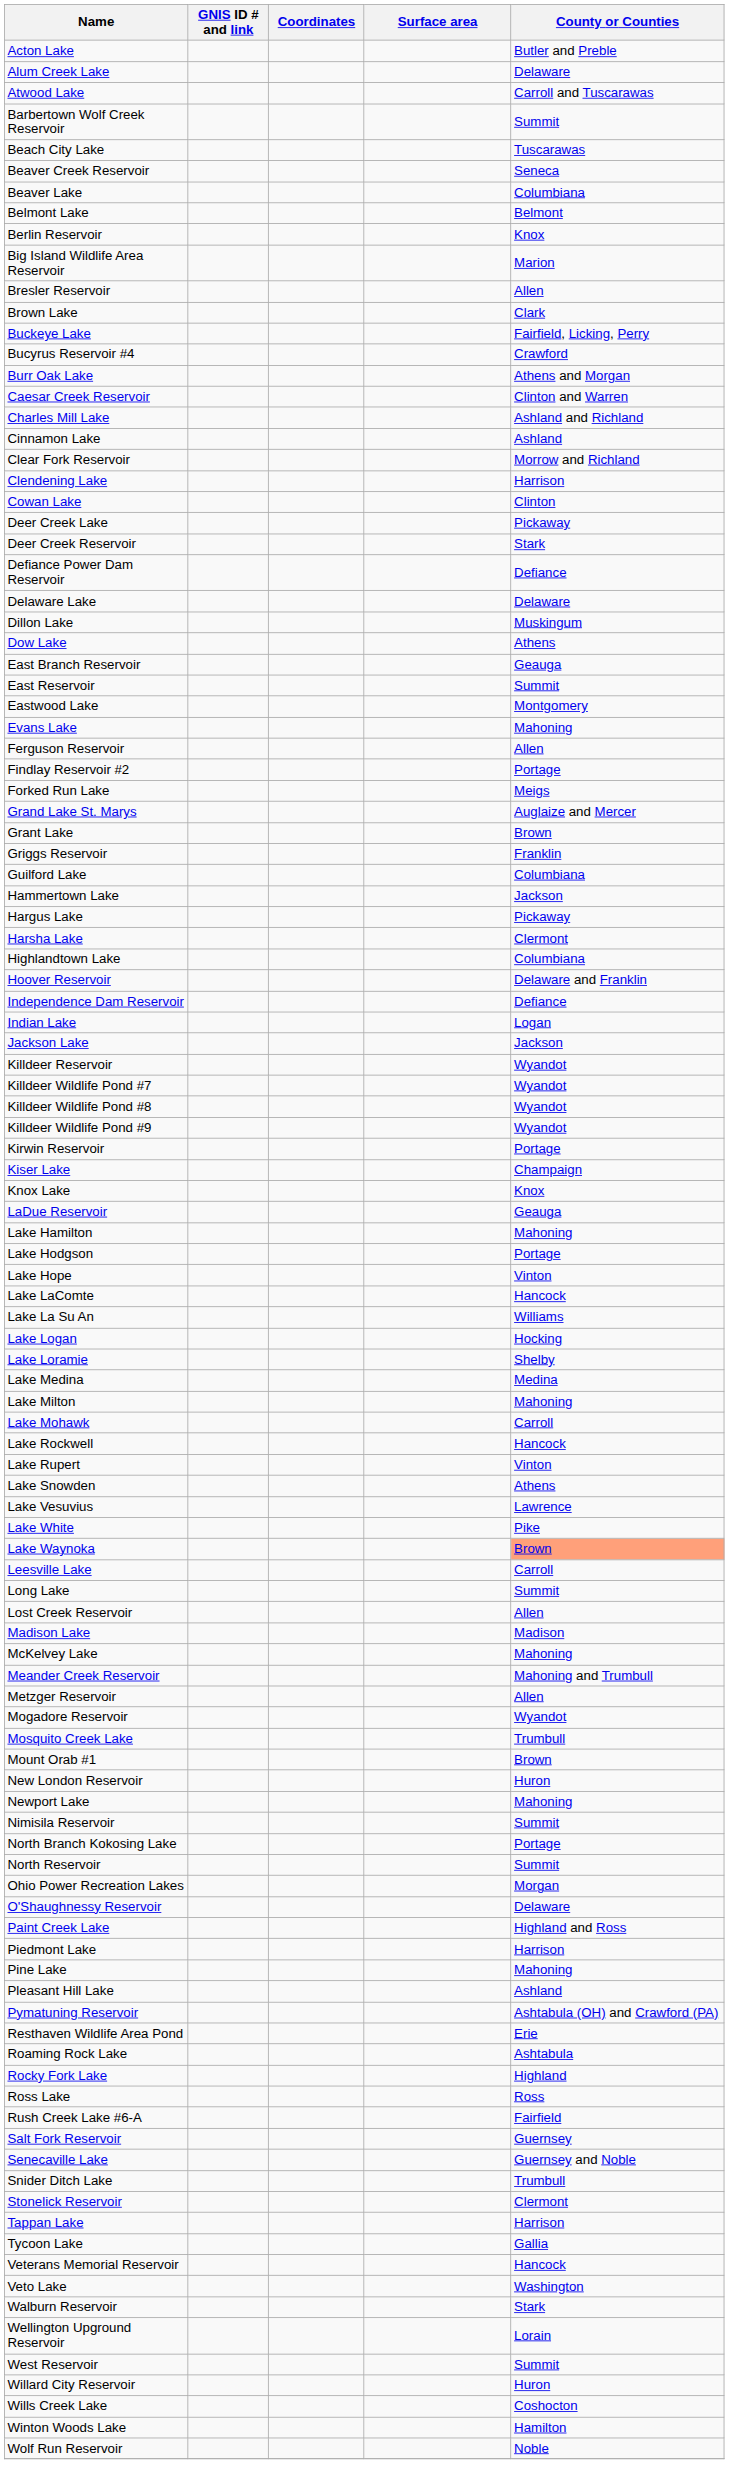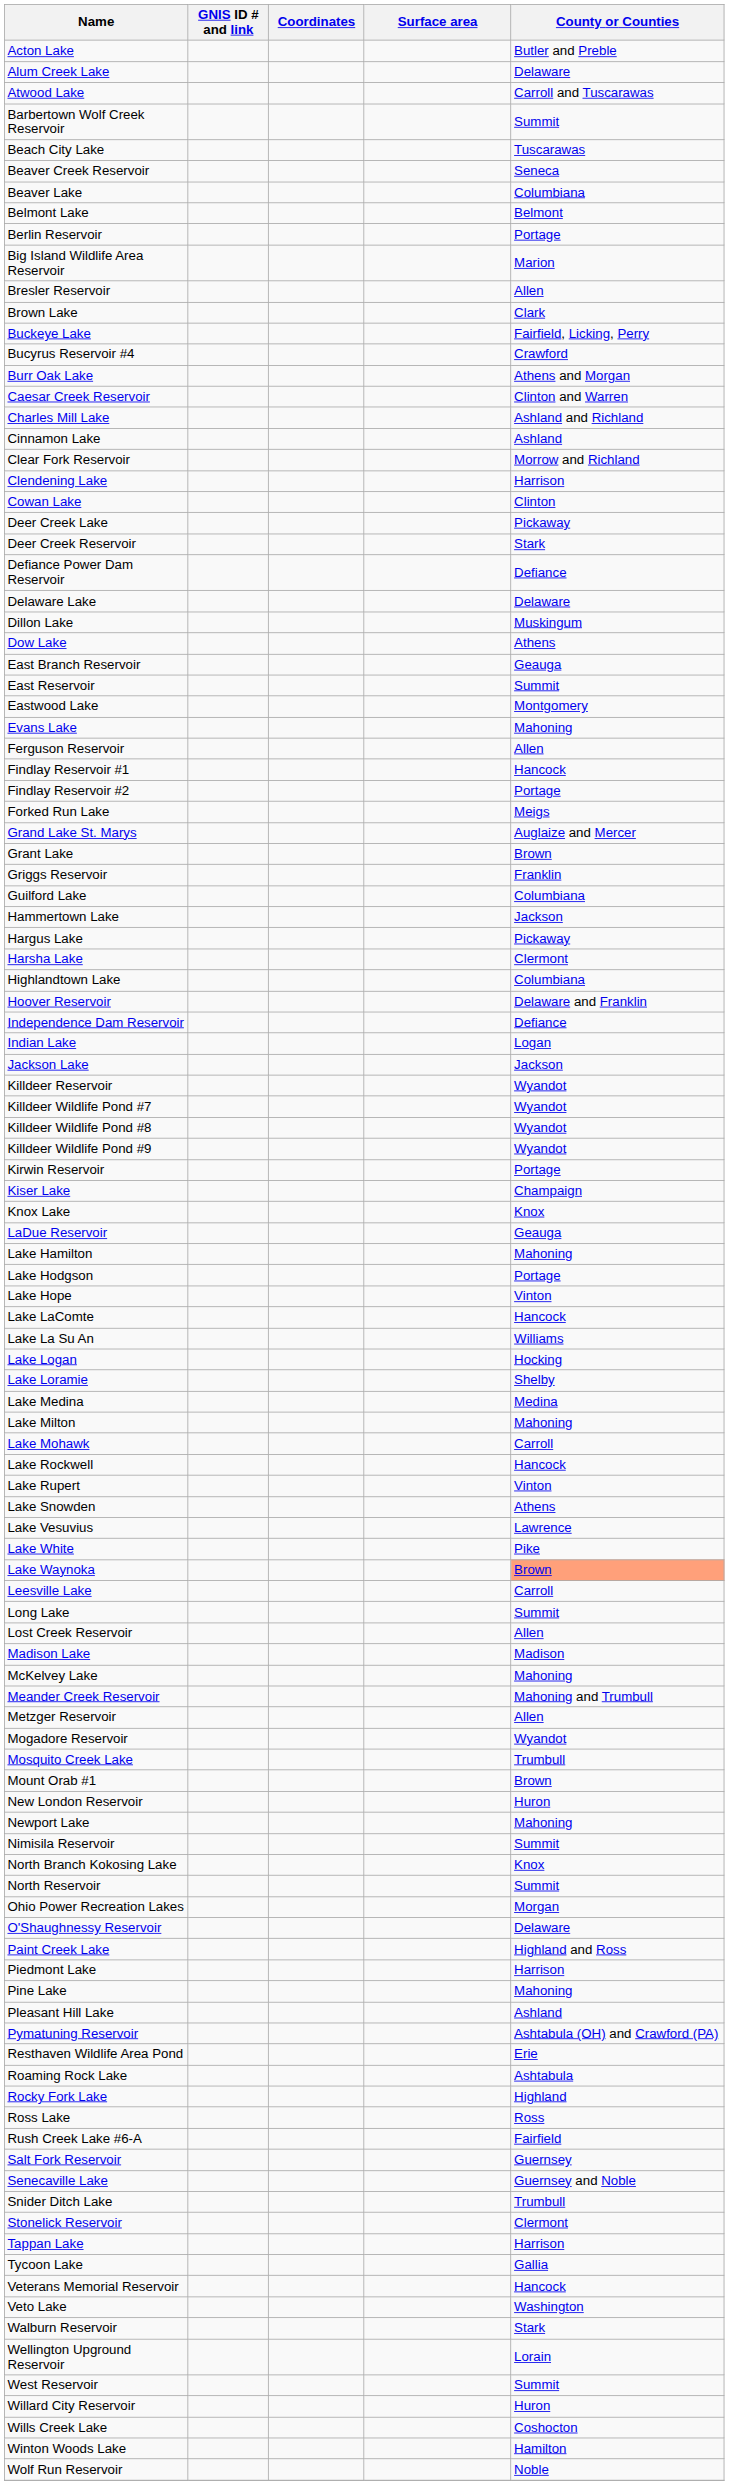 <table class="wikitable sortable">
 <tr>
 <th width="25%">Name<br></th>
 <th width="11%"><a href='#'>GNIS</a> ID #<br>and <a href='#'>link</a><br></th>
 <th width="13%"><a href='#'>Coordinates</a><br></th>
 <th width="20%", data-sort-type="number"><a href='#'>Surface area</a><br></th>
 <th width="29%"><a href='#'>County <span>or</span> Counties</a><br></th>
 </tr>
 <tr>
 <td><a href='#'>Acton Lake</a></td>
 <td></td>
 <td></td>
 <td></td>
 <td><a href='#'>Butler</a> and <a href='#'>Preble</a></td>
 </tr>
 <tr>
 <td><a href='#'>Alum Creek Lake</a></td>
 <td></td>
 <td></td>
 <td></td>
 <td><a href='#'>Delaware</a></td>
 </tr>
 <tr>
 <td><a href='#'>Atwood Lake</a></td>
 <td></td>
 <td></td>
 <td></td>
 <td><a href='#'>Carroll</a> and <a href='#'>Tuscarawas</a></td>
 </tr>
 <tr>
 <td>Barbertown Wolf Creek Reservoir</td>
 <td></td>
 <td></td>
 <td></td>
 <td><a href='#'>Summit</a></td>
 </tr>
 <tr>
 <td>Beach City Lake</td>
 <td></td>
 <td></td>
 <td></td>
 <td><a href='#'>Tuscarawas</a></td>
 </tr>
 <tr>
 <td>Beaver Creek Reservoir</td>
 <td></td>
 <td></td>
 <td></td>
 <td><a href='#'>Seneca</a></td>
 </tr>
 <tr>
 <td>Beaver Lake</td>
 <td></td>
 <td></td>
 <td></td>
 <td><a href='#'>Columbiana</a></td>
 </tr>
 <tr>
 <td>Belmont Lake</td>
 <td></td>
 <td></td>
 <td></td>
 <td><a href='#'>Belmont</a></td>
 </tr>
 <tr>
 <td>Berlin Reservoir</td>
 <td></td>
 <td></td>
 <td></td>
-<td><a href='#'>Knox</a></td>
+<td><a href='#'>Portage</a></td>
 </tr>
 <tr>
 <td>Big Island Wildlife Area Reservoir</td>
 <td></td>
 <td></td>
 <td></td>
 <td><a href='#'>Marion</a></td>
 </tr>
 <tr>
 <td>Bresler Reservoir</td>
 <td></td>
 <td></td>
 <td></td>
 <td><a href='#'>Allen</a></td>
 </tr>
 <tr>
 <td>Brown Lake</td>
 <td></td>
 <td></td>
 <td></td>
 <td><a href='#'>Clark</a></td>
 </tr>
 <tr>
 <td><a href='#'>Buckeye Lake</a></td>
 <td></td>
 <td></td>
 <td></td>
 <td><a href='#'>Fairfield</a>, <a href='#'>Licking</a>, <a href='#'>Perry</a></td>
 </tr>
 <tr>
 <td>Bucyrus Reservoir #4</td>
 <td></td>
 <td></td>
 <td></td>
 <td><a href='#'>Crawford</a></td>
 </tr>
 <tr>
 <td><a href='#'>Burr Oak Lake</a></td>
 <td></td>
 <td></td>
 <td></td>
 <td><a href='#'>Athens</a> and <a href='#'>Morgan</a></td>
 </tr>
 <tr>
 <td><a href='#'>Caesar Creek Reservoir</a></td>
 <td></td>
 <td></td>
 <td></td>
 <td><a href='#'>Clinton</a> and <a href='#'>Warren</a></td>
 </tr>
 <tr>
 <td><a href='#'>Charles Mill Lake</a></td>
 <td></td>
 <td></td>
 <td></td>
 <td><a href='#'>Ashland</a> and  <a href='#'>Richland</a></td>
 </tr>
 <tr>
 <td>Cinnamon Lake</td>
 <td></td>
 <td></td>
 <td></td>
 <td><a href='#'>Ashland</a></td>
 </tr>
 <tr>
 <td>Clear Fork Reservoir</td>
 <td></td>
 <td></td>
 <td></td>
 <td><a href='#'>Morrow</a> and <a href='#'>Richland</a></td>
 </tr>
 <tr>
 <td><a href='#'>Clendening Lake</a></td>
 <td></td>
 <td></td>
 <td></td>
 <td><a href='#'>Harrison</a></td>
 </tr>
 <tr>
 <td><a href='#'>Cowan Lake</a></td>
 <td></td>
 <td></td>
 <td></td>
 <td><a href='#'>Clinton</a></td>
 </tr>
 <tr>
 <td>Deer Creek Lake</td>
 <td></td>
 <td></td>
 <td></td>
 <td><a href='#'>Pickaway</a></td>
 </tr>
 <tr>
 <td>Deer Creek Reservoir</td>
 <td></td>
 <td></td>
 <td></td>
 <td><a href='#'>Stark</a></td>
 </tr>
 <tr>
 <td>Defiance Power Dam Reservoir</td>
 <td></td>
 <td></td>
 <td></td>
 <td><a href='#'>Defiance</a></td>
 </tr>
 <tr>
 <td>Delaware Lake</td>
 <td></td>
 <td></td>
 <td></td>
 <td><a href='#'>Delaware</a></td>
 </tr>
 <tr>
 <td>Dillon Lake</td>
 <td></td>
 <td></td>
 <td></td>
 <td><a href='#'>Muskingum</a></td>
 </tr>
 <tr>
 <td><a href='#'>Dow Lake</a></td>
 <td></td>
 <td></td>
 <td></td>
 <td><a href='#'>Athens</a></td>
 </tr>
 <tr>
 <td>East Branch Reservoir</td>
 <td></td>
 <td></td>
 <td></td>
 <td><a href='#'>Geauga</a></td>
 </tr>
 <tr>
 <td>East Reservoir</td>
 <td></td>
 <td></td>
 <td></td>
 <td><a href='#'>Summit</a></td>
 </tr>
 <tr>
 <td>Eastwood Lake</td>
 <td></td>
 <td></td>
 <td></td>
 <td><a href='#'>Montgomery</a></td>
 </tr>
 <tr>
 <td><a href='#'>Evans Lake</a></td>
 <td></td>
 <td></td>
 <td></td>
 <td><a href='#'>Mahoning</a></td>
 </tr>
 <tr>
 <td>Ferguson Reservoir</td>
 <td></td>
 <td></td>
 <td></td>
 <td><a href='#'>Allen</a></td>
+</tr>
+<tr>
+<td>Findlay Reservoir #1</td>
+<td></td>
+<td></td>
+<td></td>
+<td><a href='#'>Hancock</a></td>
 </tr>
 <tr>
 <td>Findlay Reservoir #2</td>
 <td></td>
 <td></td>
 <td></td>
 <td><a href='#'>Portage</a></td>
 </tr>
 <tr>
 <td>Forked Run Lake</td>
 <td></td>
 <td></td>
 <td></td>
 <td><a href='#'>Meigs</a></td>
 </tr>
 <tr>
 <td><a href='#'>Grand Lake St. Marys</a></td>
 <td></td>
 <td></td>
 <td></td>
 <td><a href='#'>Auglaize</a> and <a href='#'>Mercer</a></td>
 </tr>
 <tr>
 <td>Grant Lake</td>
 <td></td>
 <td></td>
 <td></td>
 <td><a href='#'>Brown</a></td>
 </tr>
 <tr>
 <td>Griggs Reservoir</td>
 <td></td>
 <td></td>
 <td></td>
 <td><a href='#'>Franklin</a></td>
 </tr>
 <tr>
 <td>Guilford Lake</td>
 <td></td>
 <td></td>
 <td></td>
 <td><a href='#'>Columbiana</a></td>
 </tr>
 <tr>
 <td>Hammertown Lake</td>
 <td></td>
 <td></td>
 <td></td>
 <td><a href='#'>Jackson</a></td>
 </tr>
 <tr>
 <td>Hargus Lake</td>
 <td></td>
 <td></td>
 <td></td>
 <td><a href='#'>Pickaway</a></td>
 </tr>
 <tr>
 <td><a href='#'>Harsha Lake</a></td>
 <td></td>
 <td></td>
 <td></td>
 <td><a href='#'>Clermont</a></td>
 </tr>
 <tr>
 <td>Highlandtown Lake</td>
 <td></td>
 <td></td>
 <td></td>
 <td><a href='#'>Columbiana</a></td>
 </tr>
 <tr>
 <td><a href='#'>Hoover Reservoir</a></td>
 <td></td>
 <td></td>
 <td></td>
 <td><a href='#'>Delaware</a> and <a href='#'>Franklin</a></td>
 </tr>
 <tr>
 <td><a href='#'>Independence Dam Reservoir</a></td>
 <td></td>
 <td></td>
 <td></td>
 <td><a href='#'>Defiance</a></td>
 </tr>
 <tr>
 <td><a href='#'>Indian Lake</a></td>
 <td></td>
 <td></td>
 <td></td>
 <td><a href='#'>Logan</a></td>
 </tr>
 <tr>
 <td><a href='#'>Jackson Lake</a></td>
 <td></td>
 <td></td>
 <td></td>
 <td><a href='#'>Jackson</a></td>
 </tr>
 <tr>
 <td>Killdeer Reservoir</td>
 <td></td>
 <td></td>
 <td></td>
 <td><a href='#'>Wyandot</a></td>
 </tr>
 <tr>
 <td>Killdeer Wildlife Pond #7</td>
 <td></td>
 <td></td>
 <td></td>
 <td><a href='#'>Wyandot</a></td>
 </tr>
 <tr>
 <td>Killdeer Wildlife Pond #8</td>
 <td></td>
 <td></td>
 <td></td>
 <td><a href='#'>Wyandot</a></td>
 </tr>
 <tr>
 <td>Killdeer Wildlife Pond #9</td>
 <td></td>
 <td></td>
 <td></td>
 <td><a href='#'>Wyandot</a></td>
 </tr>
 <tr>
 <td>Kirwin Reservoir</td>
 <td></td>
 <td></td>
 <td></td>
 <td><a href='#'>Portage</a></td>
 </tr>
 <tr>
 <td><a href='#'>Kiser Lake</a></td>
 <td></td>
 <td></td>
 <td></td>
 <td><a href='#'>Champaign</a></td>
 </tr>
 <tr>
 <td>Knox Lake</td>
 <td></td>
 <td></td>
 <td></td>
 <td><a href='#'>Knox</a></td>
 </tr>
 <tr>
 <td><a href='#'>LaDue Reservoir</a></td>
 <td></td>
 <td></td>
 <td></td>
 <td><a href='#'>Geauga</a></td>
 </tr>
 <tr>
 <td>Lake Hamilton</td>
 <td></td>
 <td></td>
 <td></td>
 <td><a href='#'>Mahoning</a></td>
 </tr>
 <tr>
 <td>Lake Hodgson</td>
 <td></td>
 <td></td>
 <td></td>
 <td><a href='#'>Portage</a></td>
 </tr>
 <tr>
 <td>Lake Hope</td>
 <td></td>
 <td></td>
 <td></td>
 <td><a href='#'>Vinton</a></td>
 </tr>
 <tr>
 <td>Lake LaComte</td>
 <td></td>
 <td></td>
 <td></td>
 <td><a href='#'>Hancock</a></td>
 </tr>
 <tr>
 <td>Lake La Su An</td>
 <td></td>
 <td></td>
 <td></td>
 <td><a href='#'>Williams</a></td>
 </tr>
 <tr>
 <td><a href='#'>Lake Logan</a></td>
 <td></td>
 <td></td>
 <td></td>
 <td><a href='#'>Hocking</a></td>
 </tr>
 <tr>
 <td><a href='#'>Lake Loramie</a></td>
 <td></td>
 <td></td>
 <td></td>
 <td><a href='#'>Shelby</a></td>
 </tr>
 <tr>
 <td>Lake Medina</td>
 <td></td>
 <td></td>
 <td></td>
 <td><a href='#'>Medina</a></td>
 </tr>
 <tr>
 <td>Lake Milton</td>
 <td></td>
 <td></td>
 <td></td>
 <td><a href='#'>Mahoning</a></td>
 </tr>
 <tr>
 <td><a href='#'>Lake Mohawk</a></td>
 <td></td>
 <td></td>
 <td></td>
 <td><a href='#'>Carroll</a></td>
 </tr>
 <tr>
 <td>Lake Rockwell</td>
 <td></td>
 <td></td>
 <td></td>
 <td><a href='#'>Hancock</a></td>
 </tr>
 <tr>
 <td>Lake Rupert</td>
 <td></td>
 <td></td>
 <td></td>
 <td><a href='#'>Vinton</a></td>
 </tr>
 <tr>
 <td>Lake Snowden</td>
 <td></td>
 <td></td>
 <td></td>
 <td><a href='#'>Athens</a></td>
 </tr>
 <tr>
 <td>Lake Vesuvius</td>
 <td></td>
 <td></td>
 <td></td>
 <td><a href='#'>Lawrence</a></td>
 </tr>
 <tr>
 <td><a href='#'>Lake White</a></td>
 <td></td>
 <td></td>
 <td></td>
 <td><a href='#'>Pike</a></td>
 </tr>
 <tr>
 <td><a href='#'>Lake Waynoka</a></td>
 <td></td>
 <td></td>
 <td></td>
 <td style="background: lightsalmon;"><a href='#'>Brown</a></td>
 </tr>
 <tr>
 <td><a href='#'>Leesville Lake</a></td>
 <td></td>
 <td></td>
 <td></td>
 <td><a href='#'>Carroll</a></td>
 </tr>
 <tr>
 <td>Long Lake</td>
 <td></td>
 <td></td>
 <td></td>
 <td><a href='#'>Summit</a></td>
 </tr>
 <tr>
 <td>Lost Creek Reservoir</td>
 <td></td>
 <td></td>
 <td></td>
 <td><a href='#'>Allen</a></td>
 </tr>
 <tr>
 <td><a href='#'>Madison Lake</a></td>
 <td></td>
 <td></td>
 <td></td>
 <td><a href='#'>Madison</a></td>
 </tr>
 <tr>
 <td>McKelvey Lake</td>
 <td></td>
 <td></td>
 <td></td>
 <td><a href='#'>Mahoning</a></td>
 </tr>
 <tr>
 <td><a href='#'>Meander Creek Reservoir</a></td>
 <td></td>
 <td></td>
 <td></td>
 <td><a href='#'>Mahoning</a> and <a href='#'>Trumbull</a></td>
 </tr>
 <tr>
 <td>Metzger Reservoir</td>
 <td></td>
 <td></td>
 <td></td>
 <td><a href='#'>Allen</a></td>
 </tr>
 <tr>
 <td>Mogadore Reservoir</td>
 <td></td>
 <td></td>
 <td></td>
 <td><a href='#'>Wyandot</a></td>
 </tr>
 <tr>
 <td><a href='#'>Mosquito Creek Lake</a></td>
 <td></td>
 <td></td>
 <td></td>
 <td><a href='#'>Trumbull</a></td>
 </tr>
 <tr>
 <td>Mount Orab #1</td>
 <td></td>
 <td></td>
 <td></td>
 <td><a href='#'>Brown</a></td>
 </tr>
 <tr>
 <td>New London Reservoir</td>
 <td></td>
 <td></td>
 <td></td>
 <td><a href='#'>Huron</a></td>
 </tr>
 <tr>
 <td>Newport Lake</td>
 <td></td>
 <td></td>
 <td></td>
 <td><a href='#'>Mahoning</a></td>
 </tr>
 <tr>
 <td>Nimisila Reservoir</td>
 <td></td>
 <td></td>
 <td></td>
 <td><a href='#'>Summit</a></td>
 </tr>
 <tr>
 <td>North Branch Kokosing Lake</td>
 <td></td>
 <td></td>
 <td></td>
-<td><a href='#'>Portage</a></td>
+<td><a href='#'>Knox</a></td>
 </tr>
 <tr>
 <td>North Reservoir</td>
 <td></td>
 <td></td>
 <td></td>
 <td><a href='#'>Summit</a></td>
 </tr>
 <tr>
 <td>Ohio Power Recreation Lakes</td>
 <td></td>
 <td></td>
 <td></td>
 <td><a href='#'>Morgan</a></td>
 </tr>
 <tr>
 <td><a href='#'>O'Shaughnessy Reservoir</a></td>
 <td></td>
 <td></td>
 <td></td>
 <td><a href='#'>Delaware</a></td>
 </tr>
 <tr>
 <td><a href='#'>Paint Creek Lake</a></td>
 <td></td>
 <td></td>
 <td></td>
 <td><a href='#'>Highland</a> and <a href='#'>Ross</a></td>
 </tr>
 <tr>
 <td>Piedmont Lake</td>
 <td></td>
 <td></td>
 <td></td>
 <td><a href='#'>Harrison</a></td>
 </tr>
 <tr>
 <td>Pine Lake</td>
 <td></td>
 <td></td>
 <td></td>
 <td><a href='#'>Mahoning</a></td>
 </tr>
 <tr>
 <td>Pleasant Hill Lake</td>
 <td></td>
 <td></td>
 <td></td>
 <td><a href='#'>Ashland</a></td>
 </tr>
 <tr>
 <td><a href='#'>Pymatuning Reservoir</a></td>
 <td></td>
 <td></td>
 <td></td>
 <td><a href='#'>Ashtabula (OH)</a> and <a href='#'>Crawford (PA)</a></td>
 </tr>
 <tr>
 <td>Resthaven Wildlife Area Pond</td>
 <td></td>
 <td></td>
 <td></td>
 <td><a href='#'>Erie</a></td>
 </tr>
 <tr>
 <td>Roaming Rock Lake</td>
 <td></td>
 <td></td>
 <td></td>
 <td><a href='#'>Ashtabula</a></td>
 </tr>
 <tr>
 <td><a href='#'>Rocky Fork Lake</a></td>
 <td></td>
 <td></td>
 <td></td>
 <td><a href='#'>Highland</a></td>
 </tr>
 <tr>
 <td>Ross Lake</td>
 <td></td>
 <td></td>
 <td></td>
 <td><a href='#'>Ross</a></td>
 </tr>
 <tr>
 <td>Rush Creek Lake #6-A</td>
 <td></td>
 <td></td>
 <td></td>
 <td><a href='#'>Fairfield</a></td>
 </tr>
 <tr>
 <td><a href='#'>Salt Fork Reservoir</a></td>
 <td></td>
 <td></td>
 <td></td>
 <td><a href='#'>Guernsey</a></td>
 </tr>
 <tr>
 <td><a href='#'>Senecaville Lake</a></td>
 <td></td>
 <td></td>
 <td></td>
 <td><a href='#'>Guernsey</a> and <a href='#'>Noble</a></td>
 </tr>
 <tr>
 <td>Snider Ditch Lake</td>
 <td></td>
 <td></td>
 <td></td>
 <td><a href='#'>Trumbull</a></td>
 </tr>
 <tr>
 <td><a href='#'>Stonelick Reservoir</a></td>
 <td></td>
 <td></td>
 <td></td>
 <td><a href='#'>Clermont</a></td>
 </tr>
 <tr>
 <td><a href='#'>Tappan Lake</a></td>
 <td></td>
 <td></td>
 <td></td>
 <td><a href='#'>Harrison</a></td>
 </tr>
 <tr>
 <td>Tycoon Lake</td>
 <td></td>
 <td></td>
 <td></td>
 <td><a href='#'>Gallia</a></td>
 </tr>
 <tr>
 <td>Veterans Memorial Reservoir</td>
 <td></td>
 <td></td>
 <td></td>
 <td><a href='#'>Hancock</a></td>
 </tr>
 <tr>
 <td>Veto Lake</td>
 <td></td>
 <td></td>
 <td></td>
 <td><a href='#'>Washington</a></td>
 </tr>
 <tr>
 <td>Walburn Reservoir</td>
 <td></td>
 <td></td>
 <td></td>
 <td><a href='#'>Stark</a></td>
 </tr>
 <tr>
 <td>Wellington Upground Reservoir</td>
 <td></td>
 <td></td>
 <td></td>
 <td><a href='#'>Lorain</a></td>
 </tr>
 <tr>
 <td>West Reservoir</td>
 <td></td>
 <td></td>
 <td></td>
 <td><a href='#'>Summit</a></td>
 </tr>
 <tr>
 <td>Willard City Reservoir</td>
 <td></td>
 <td></td>
 <td></td>
 <td><a href='#'>Huron</a></td>
 </tr>
 <tr>
 <td>Wills Creek Lake</td>
 <td></td>
 <td></td>
 <td></td>
 <td><a href='#'>Coshocton</a></td>
 </tr>
 <tr>
 <td>Winton Woods Lake</td>
 <td></td>
 <td></td>
 <td></td>
 <td><a href='#'>Hamilton</a></td>
 </tr>
 <tr>
 <td>Wolf Run Reservoir</td>
 <td></td>
 <td></td>
 <td></td>
 <td><a href='#'>Noble</a></td>
 </tr>
 <tr>
 </tr>
 </table>
